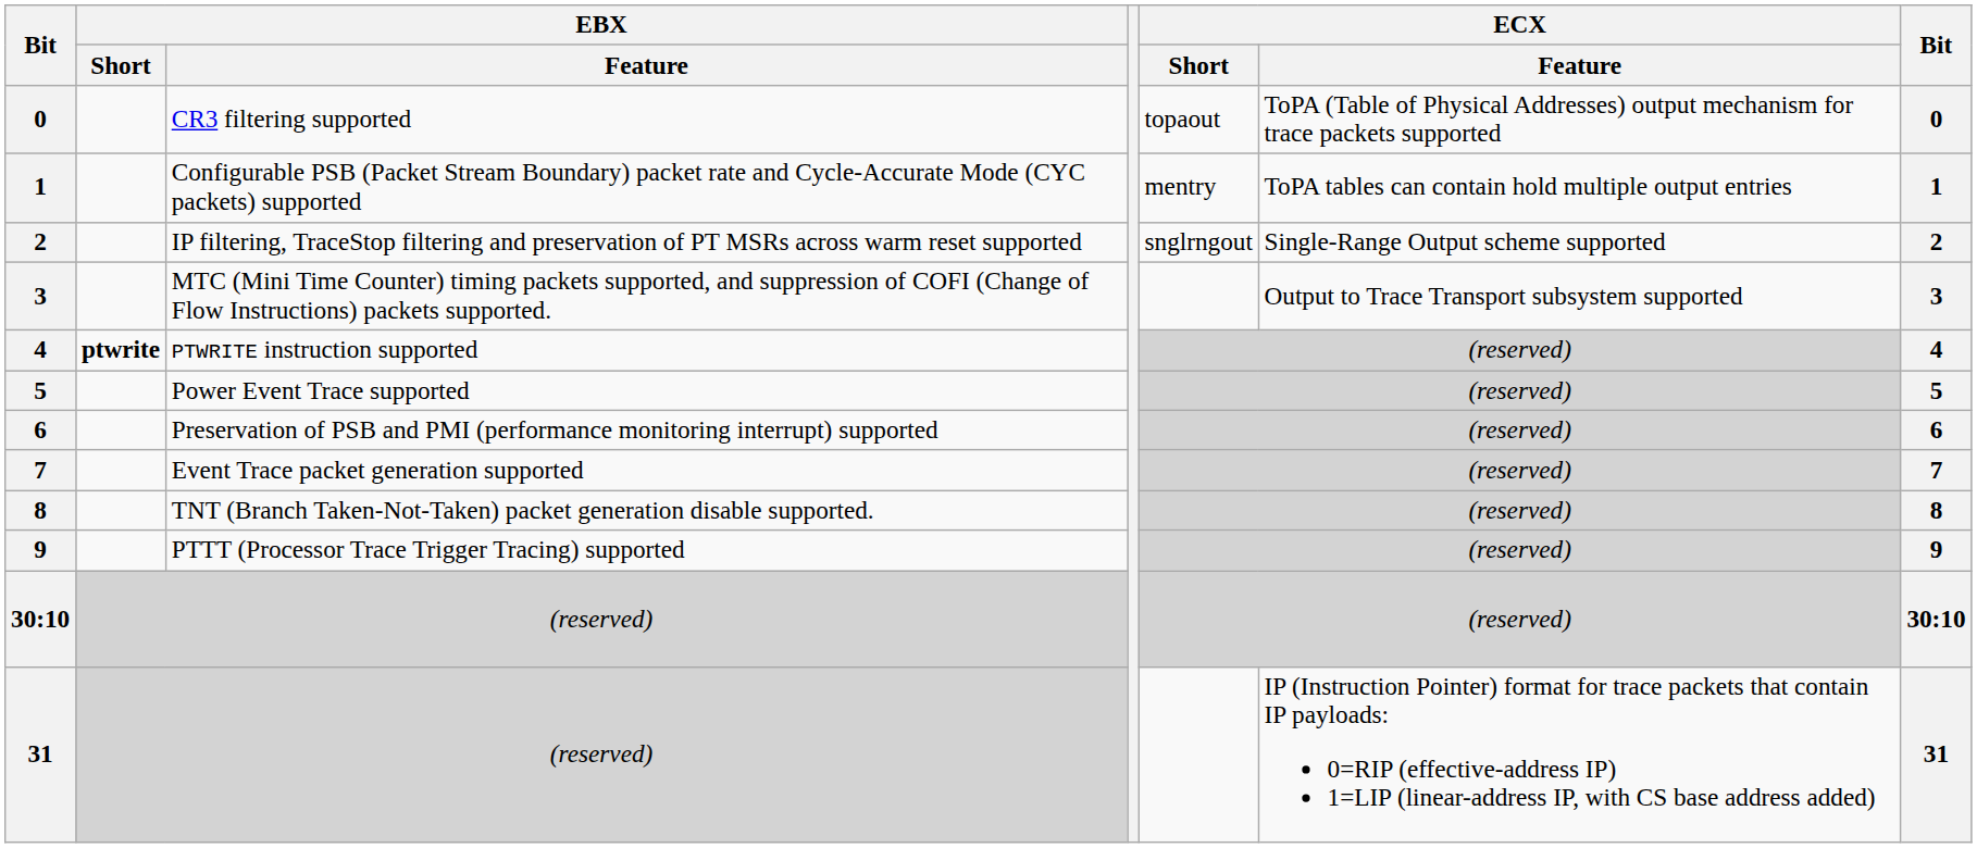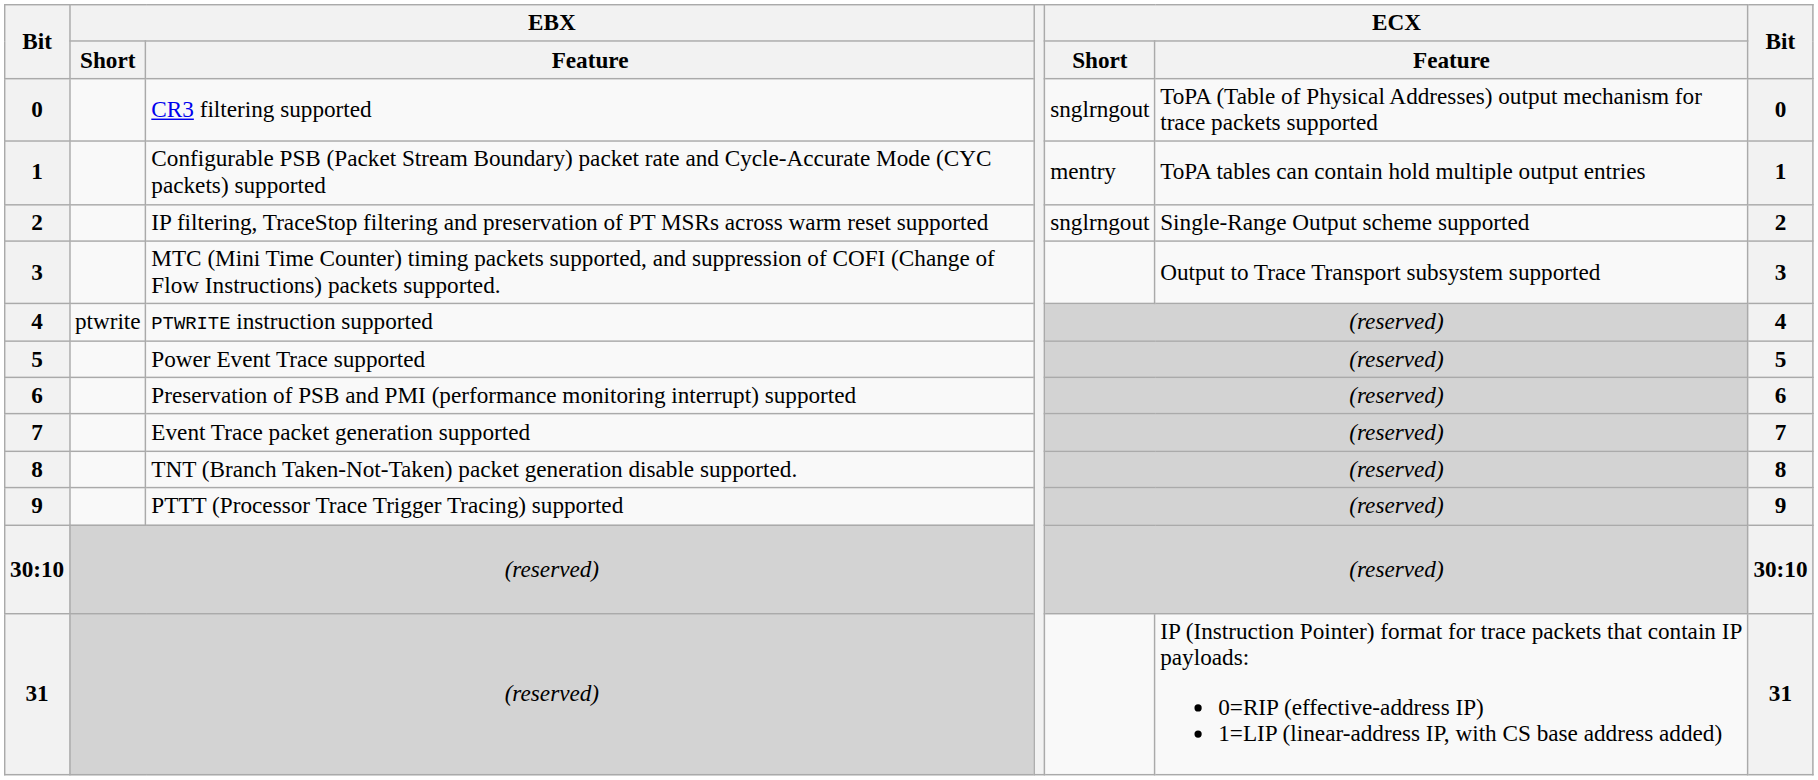 <table class="wikitable">
 <tr>
 <th rowspan=2>Bit</th>
 <th colspan=2>EBX</th>
 <th rowspan=14></th>
 <th colspan=2>ECX</th>
 <th rowspan=2>Bit</th>
 </tr>
 <tr>
 <th>Short</th>
 <th>Feature</th>
 <th>Short</th>
 <th>Feature</th>
 </tr>
 <tr>
 <th>0</th>
 <td></td>
 <td><a href='#'>CR3</a> filtering supported</td>
-<td>topaout</td>
+<td>snglrngout</td>
 <td>ToPA (Table of Physical Addresses) output mechanism for trace packets supported</td>
 <th>0</th>
 </tr>
 <tr>
 <th>1</th>
 <td></td>
 <td>Configurable PSB (Packet Stream Boundary) packet rate and Cycle-Accurate Mode (CYC packets) supported</td>
 <td>mentry</td>
 <td>ToPA tables can contain hold multiple output entries</td>
 <th>1</th>
 </tr>
 <tr>
 <th>2</th>
 <td></td>
 <td>IP filtering, TraceStop filtering and preservation of PT MSRs across warm reset supported</td>
 <td>snglrngout</td>
 <td>Single-Range Output scheme supported</td>
 <th>2</th>
 </tr>
 <tr>
 <th>3</th>
 <td></td>
 <td>MTC (Mini Time Counter) timing packets supported, and suppression of COFI (Change of Flow Instructions) packets supported.</td>
 <td></td>
 <td>Output to Trace Transport subsystem supported</td>
 <th>3</th>
 </tr>
 <tr>
 <th>4</th>
-<td><strong>ptwrite</strong></td>
+<td>ptwrite</td>
 <td><code>PTWRITE</code> instruction supported</td>
 <td colspan="2" style="text-align:center; background:lightgrey;"><em>(reserved)</em></td>
 <th>4</th>
 </tr>
 <tr>
 <th>5</th>
 <td></td>
 <td>Power Event Trace supported</td>
 <td colspan="2" style="text-align:center; background:lightgrey;"><em>(reserved)</em></td>
 <th>5</th>
 </tr>
 <tr>
 <th>6</th>
 <td></td>
 <td>Preservation of PSB and PMI (performance monitoring interrupt) supported</td>
 <td colspan="2" style="text-align:center; background:lightgrey;"><em>(reserved)</em></td>
 <th>6</th>
 </tr>
 <tr>
 <th>7</th>
 <td></td>
 <td>Event Trace packet generation supported</td>
 <td colspan="2" style="text-align:center; background:lightgrey;"><em>(reserved)</em></td>
 <th>7</th>
 </tr>
 <tr>
 <th>8</th>
 <td></td>
 <td>TNT (Branch Taken-Not-Taken) packet generation disable supported.</td>
 <td colspan="2" style="text-align:center; background:lightgrey;"><em>(reserved)</em></td>
 <th>8</th>
 </tr>
 <tr>
 <th>9</th>
 <td></td>
 <td>PTTT (Processor Trace Trigger Tracing) supported</td>
 <td colspan="2" style="text-align:center; background:lightgrey;"><em>(reserved)</em></td>
 <th>9</th>
 </tr>
 <tr>
 <th><br>30:10<br> </th>
 <td colspan="2" style="text-align:center; background:lightgrey;"><em>(reserved)</em></td>
 <td colspan="2" style="text-align:center; background:lightgrey;"><em>(reserved)</em></td>
 <th><br>30:10<br> </th>
 </tr>
 <tr>
 <th>31</th>
 <td colspan="2" style="text-align:center; background:lightgrey;"><em>(reserved)</em></td>
 <td></td>
 <td>IP (Instruction Pointer) format for trace packets that contain IP payloads:<br><ul><li>0=RIP (effective-address IP)</li><li>1=LIP (linear-address IP, with CS base address added)</li></ul></td>
 <th>31</th>
 </tr>
 </table>
